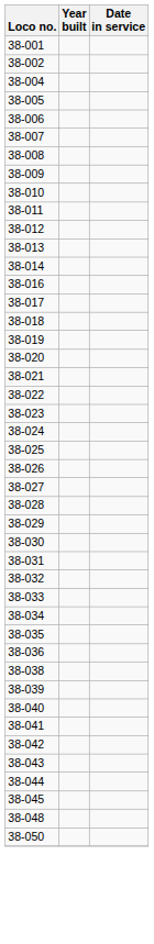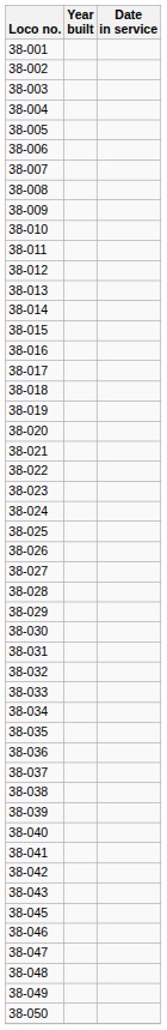 <table class="wikitable collapsible collapsed sortable" style="margin:0.5em auto; font-size:100%;">
 <tr>
 <th><br>Loco no.</th>
 <th>Year<br>built</th>
 <th>Date<br>in service</th>
 </tr>
 <tr>
 <td>38-001</td>
 <td></td>
 <td></td>
 </tr>
 <tr>
 <td>38-002</td>
+<td></td>
+<td></td>
+</tr>
+<tr>
+<td>38-003</td>
 <td></td>
 <td></td>
 </tr>
 <tr>
 <td>38-004</td>
 <td></td>
 <td></td>
 </tr>
 <tr>
 <td>38-005</td>
 <td></td>
 <td></td>
 </tr>
 <tr>
 <td>38-006</td>
 <td></td>
 <td></td>
 </tr>
 <tr>
 <td>38-007</td>
 <td></td>
 <td></td>
 </tr>
 <tr>
 <td>38-008</td>
 <td></td>
 <td></td>
 </tr>
 <tr>
 <td>38-009</td>
 <td></td>
 <td></td>
 </tr>
 <tr>
 <td>38-010</td>
 <td></td>
 <td></td>
 </tr>
 <tr>
 <td>38-011</td>
 <td></td>
 <td></td>
 </tr>
 <tr>
 <td>38-012</td>
 <td></td>
 <td></td>
 </tr>
 <tr>
 <td>38-013</td>
 <td></td>
 <td></td>
 </tr>
 <tr>
 <td>38-014</td>
+<td></td>
+<td></td>
+</tr>
+<tr>
+<td>38-015</td>
 <td></td>
 <td></td>
 </tr>
 <tr>
 <td>38-016</td>
 <td></td>
 <td></td>
 </tr>
 <tr>
 <td>38-017</td>
 <td></td>
 <td></td>
 </tr>
 <tr>
 <td>38-018</td>
 <td></td>
 <td></td>
 </tr>
 <tr>
 <td>38-019</td>
 <td></td>
 <td></td>
 </tr>
 <tr>
 <td>38-020</td>
 <td></td>
 <td></td>
 </tr>
 <tr>
 <td>38-021</td>
 <td></td>
 <td></td>
 </tr>
 <tr>
 <td>38-022</td>
 <td></td>
 <td></td>
 </tr>
 <tr>
 <td>38-023</td>
 <td></td>
 <td></td>
 </tr>
 <tr>
 <td>38-024</td>
 <td></td>
 <td></td>
 </tr>
 <tr>
 <td>38-025</td>
 <td></td>
 <td></td>
 </tr>
 <tr>
 <td>38-026</td>
 <td></td>
 <td></td>
 </tr>
 <tr>
 <td>38-027</td>
 <td></td>
 <td></td>
 </tr>
 <tr>
 <td>38-028</td>
 <td></td>
 <td></td>
 </tr>
 <tr>
 <td>38-029</td>
 <td></td>
 <td></td>
 </tr>
 <tr>
 <td>38-030</td>
 <td></td>
 <td></td>
 </tr>
 <tr>
 <td>38-031</td>
 <td></td>
 <td></td>
 </tr>
 <tr>
 <td>38-032</td>
 <td></td>
 <td></td>
 </tr>
 <tr>
 <td>38-033</td>
 <td></td>
 <td></td>
 </tr>
 <tr>
 <td>38-034</td>
 <td></td>
 <td></td>
 </tr>
 <tr>
 <td>38-035</td>
 <td></td>
 <td></td>
 </tr>
 <tr>
 <td>38-036</td>
 <td></td>
 <td></td>
 </tr>
 <tr>
+<td>38-037</td>
+<td></td>
+<td></td>
+</tr>
+<tr>
 <td>38-038</td>
 <td></td>
 <td></td>
 </tr>
 <tr>
 <td>38-039</td>
 <td></td>
 <td></td>
 </tr>
 <tr>
 <td>38-040</td>
 <td></td>
 <td></td>
 </tr>
 <tr>
 <td>38-041</td>
 <td></td>
 <td></td>
 </tr>
 <tr>
 <td>38-042</td>
 <td></td>
 <td></td>
 </tr>
 <tr>
 <td>38-043</td>
 <td></td>
 <td></td>
 </tr>
 <tr>
-<td>38-044</td>
-<td></td>
-<td></td>
-</tr>
-<tr>
 <td>38-045</td>
 <td></td>
 <td></td>
 </tr>
 <tr>
+<td>38-046</td>
+<td></td>
+<td></td>
+</tr>
+<tr>
+<td>38-047</td>
+<td></td>
+<td></td>
+</tr>
+<tr>
 <td>38-048</td>
+<td></td>
+<td></td>
+</tr>
+<tr>
+<td>38-049</td>
 <td></td>
 <td></td>
 </tr>
 <tr>
 <td>38-050</td>
 <td></td>
 <td></td>
 </tr>
 <tr>
 </tr>
 </table>
